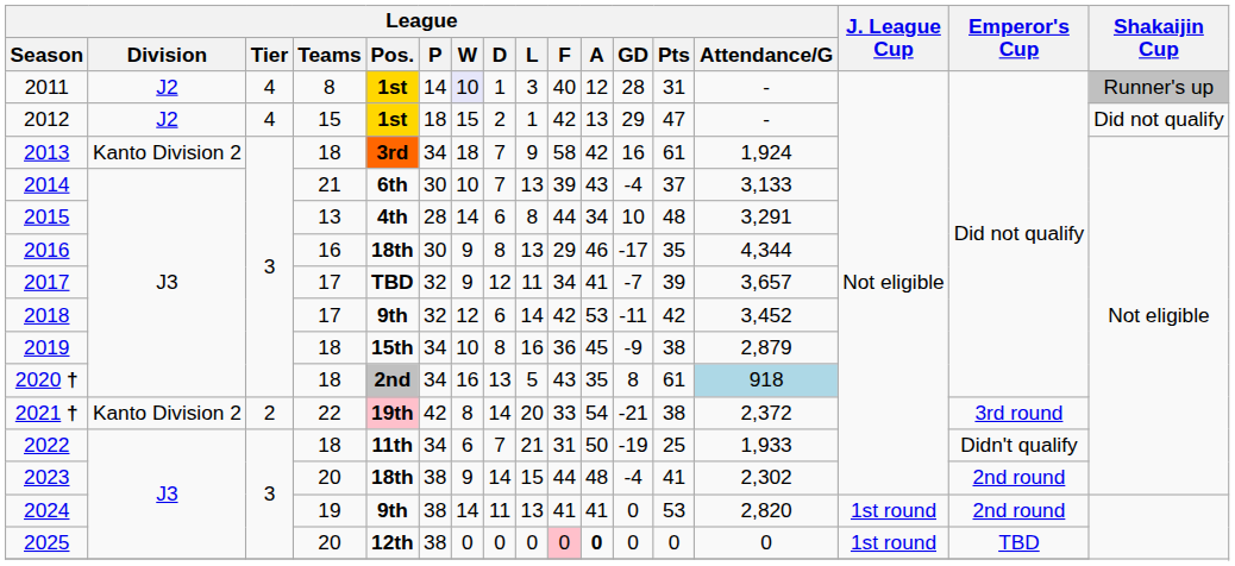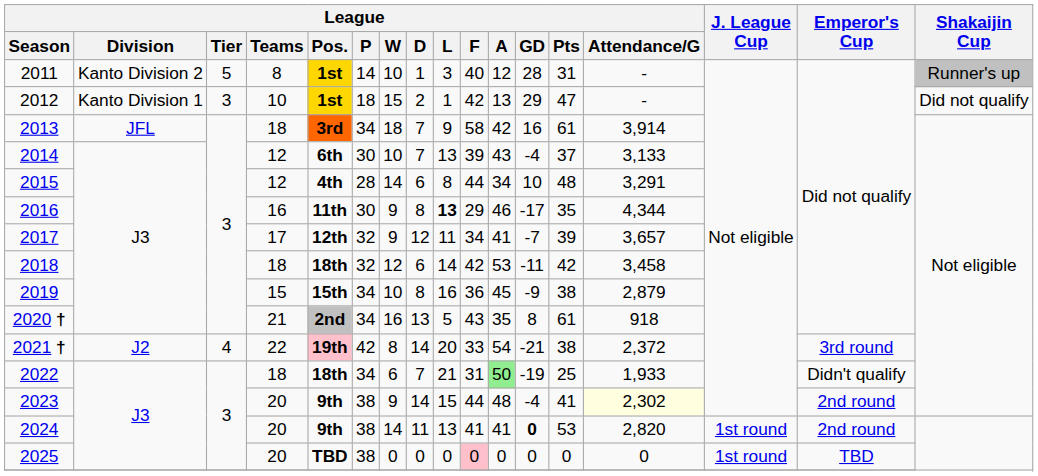 <table class="wikitable" style="text-align:center">
 <tr>
 <th colspan="14">League</th>
 <th rowspan="2"><a href='#'>J. League</a><br><a href='#'>Cup</a></th>
 <th rowspan="2"><a href='#'>Emperor's<br>Cup</a></th>
 <th rowspan="2"><a href='#'>Shakaijin<br>Cup</a></th>
 </tr>
 <tr>
 <th>Season</th>
 <th>Division</th>
 <th>Tier</th>
 <th>Teams</th>
 <th>Pos.</th>
 <th>P</th>
 <th>W</th>
 <th>D</th>
 <th>L</th>
 <th>F</th>
 <th>A</th>
 <th>GD</th>
 <th>Pts</th>
 <th>Attendance/G</th>
 </tr>
 <tr>
 <td>2011</td>
-<td><a href='#'>J2</a></td>
-<td>4</td>
+<td>Kanto Division 2</td>
+<td>5</td>
 <td>8</td>
 <td bgcolor=gold><strong>1st</strong></td>
 <td>14</td>
-<td style="background: lavender;">10</td>
+<td>10</td>
 <td>1</td>
 <td>3</td>
 <td>40</td>
 <td>12</td>
 <td>28</td>
 <td>31</td>
 <td>-</td>
 <td rowspan="13">Not eligible</td>
 <td rowspan="10">Did not qualify</td>
 <td bgcolor=silver>Runner's up</td>
 </tr>
 <tr>
 <td>2012</td>
-<td><a href='#'>J2</a></td>
-<td>4</td>
-<td>15</td>
+<td>Kanto Division 1</td>
+<td>3</td>
+<td>10</td>
 <td bgcolor=gold><strong>1st</strong></td>
 <td>18</td>
 <td>15</td>
 <td>2</td>
 <td>1</td>
 <td>42</td>
 <td>13</td>
 <td>29</td>
 <td>47</td>
 <td>-</td>
 <td>Did not qualify</td>
 </tr>
 <tr>
 <td><a href='#'>2013</a></td>
-<td>Kanto Division 2</td>
+<td><a href='#'>JFL</a></td>
 <td rowspan="8">3</td>
 <td>18</td>
 <td bgcolor=ff6600><strong>3rd</strong></td>
 <td>34</td>
 <td>18</td>
 <td>7</td>
 <td>9</td>
 <td>58</td>
 <td>42</td>
 <td>16</td>
 <td>61</td>
-<td>1,924</td>
+<td>3,914</td>
 <td rowspan="11">Not eligible</td>
 </tr>
 <tr>
 <td><a href='#'>2014</a></td>
 <td rowspan="7">J3</td>
-<td>21</td>
+<td>12</td>
 <td><strong>6th</strong></td>
 <td>30</td>
 <td>10</td>
 <td>7</td>
 <td>13</td>
 <td>39</td>
 <td>43</td>
 <td>-4</td>
 <td>37</td>
 <td>3,133</td>
 </tr>
 <tr>
 <td><a href='#'>2015</a></td>
-<td>13</td>
+<td>12</td>
 <td><strong>4th</strong></td>
 <td>28</td>
 <td>14</td>
 <td>6</td>
 <td>8</td>
 <td>44</td>
 <td>34</td>
 <td>10</td>
 <td>48</td>
 <td>3,291</td>
 </tr>
 <tr>
 <td><a href='#'>2016</a></td>
 <td>16</td>
-<td><strong>18th</strong></td>
+<td><strong>11th</strong></td>
 <td>30</td>
 <td>9</td>
 <td>8</td>
-<td>13</td>
+<td><strong>13</strong></td>
 <td>29</td>
 <td>46</td>
 <td>-17</td>
 <td>35</td>
 <td>4,344</td>
 </tr>
 <tr>
 <td><a href='#'>2017</a></td>
 <td>17</td>
-<td><strong>TBD</strong></td>
+<td><strong>12th</strong></td>
 <td>32</td>
 <td>9</td>
 <td>12</td>
 <td>11</td>
 <td>34</td>
 <td>41</td>
 <td>-7</td>
 <td>39</td>
 <td>3,657</td>
 </tr>
 <tr>
 <td><a href='#'>2018</a></td>
-<td>17</td>
-<td><strong>9th</strong></td>
+<td>18</td>
+<td><strong>18th</strong></td>
 <td>32</td>
 <td>12</td>
 <td>6</td>
 <td>14</td>
 <td>42</td>
 <td>53</td>
 <td>-11</td>
 <td>42</td>
-<td>3,452</td>
+<td>3,458</td>
 </tr>
 <tr>
 <td><a href='#'>2019</a></td>
-<td>18</td>
+<td>15</td>
 <td><strong>15th</strong></td>
 <td>34</td>
 <td>10</td>
 <td>8</td>
 <td>16</td>
 <td>36</td>
 <td>45</td>
 <td>-9</td>
 <td>38</td>
 <td>2,879</td>
 </tr>
 <tr>
 <td><a href='#'>2020</a> <strong>†</strong></td>
-<td>18</td>
+<td>21</td>
 <td bgcolor=silver><strong>2nd</strong></td>
 <td>34</td>
 <td>16</td>
 <td>13</td>
 <td>5</td>
 <td>43</td>
 <td>35</td>
 <td>8</td>
 <td>61</td>
-<td style="background: lightblue;">918</td>
+<td>918</td>
 </tr>
 <tr>
 <td><a href='#'>2021</a> <strong>†</strong></td>
-<td>Kanto Division 2</td>
-<td>2</td>
+<td><a href='#'>J2</a></td>
+<td>4</td>
 <td>22</td>
 <td bgcolor=pink><strong>19th</strong></td>
 <td>42</td>
 <td>8</td>
 <td>14</td>
 <td>20</td>
 <td>33</td>
 <td>54</td>
 <td>-21</td>
 <td>38</td>
 <td>2,372</td>
 <td><a href='#'>3rd round</a></td>
 </tr>
 <tr>
 <td><a href='#'>2022</a></td>
 <td rowspan="4"><a href='#'>J3</a></td>
 <td rowspan="4">3</td>
 <td>18</td>
-<td><strong>11th</strong></td>
+<td><strong>18th</strong></td>
 <td>34</td>
 <td>6</td>
 <td>7</td>
 <td>21</td>
 <td>31</td>
-<td>50</td>
+<td style="background: lightgreen;">50</td>
 <td>-19</td>
 <td>25</td>
 <td>1,933</td>
 <td>Didn't qualify</td>
 </tr>
 <tr>
 <td><a href='#'>2023</a></td>
 <td>20</td>
-<td><strong>18th</strong></td>
+<td><strong>9th</strong></td>
 <td>38</td>
 <td>9</td>
 <td>14</td>
 <td>15</td>
 <td>44</td>
 <td>48</td>
 <td>-4</td>
 <td>41</td>
-<td>2,302</td>
+<td style="background: lightyellow;">2,302</td>
 <td><a href='#'>2nd round</a></td>
 </tr>
 <tr>
 <td><a href='#'>2024</a></td>
-<td>19</td>
+<td>20</td>
 <td><strong>9th</strong></td>
 <td>38</td>
 <td>14</td>
 <td>11</td>
 <td>13</td>
 <td>41</td>
 <td>41</td>
-<td>0</td>
+<td><strong>0</strong></td>
 <td>53</td>
 <td>2,820</td>
 <td><a href='#'>1st round</a></td>
 <td><a href='#'>2nd round</a></td>
 </tr>
 <tr>
 <td><a href='#'>2025</a></td>
 <td>20</td>
-<td><strong>12th</strong></td>
+<td><strong>TBD</strong></td>
 <td>38</td>
 <td>0</td>
 <td>0</td>
 <td>0</td>
 <td style="background: pink;">0</td>
-<td><strong>0</strong></td>
+<td>0</td>
 <td>0</td>
 <td>0</td>
 <td>0</td>
 <td><a href='#'>1st round</a></td>
 <td><a href='#'>TBD</a></td>
 </tr>
 <tr>
 </tr>
 </table>
